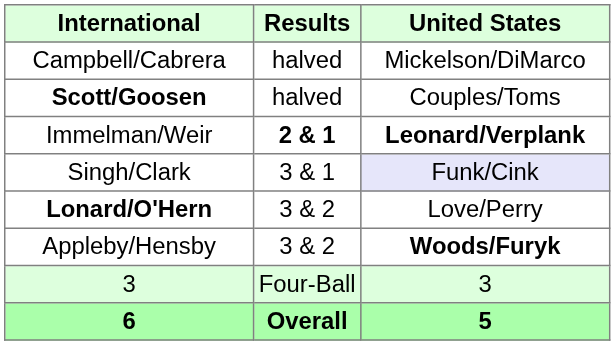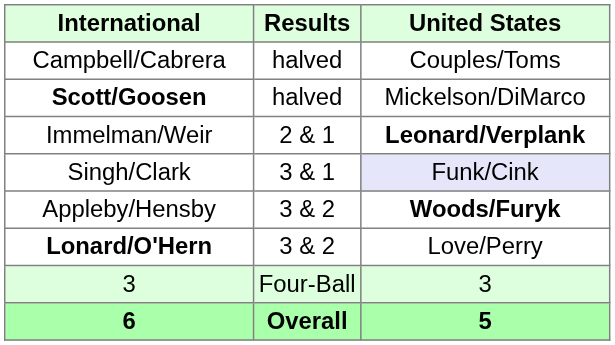 <table border="1" cellpadding="3" style="border-collapse:collapse; text-align:center;">
 <tr style="background:#ddffdd;">
 <th width=160>International</th>
 <th>Results</th>
 <th width=160>United States</th>
 </tr>
 <tr>
 <td>Campbell/Cabrera</td>
 <td>halved</td>
-<td>Mickelson/DiMarco</td>
+<td>Couples/Toms</td>
 </tr>
 <tr>
 <td><strong>Scott/Goosen</strong></td>
 <td>halved</td>
-<td>Couples/Toms</td>
+<td>Mickelson/DiMarco</td>
 </tr>
 <tr>
 <td>Immelman/Weir</td>
-<td><strong>2 & 1</strong></td>
+<td>2 & 1</td>
 <td><strong>Leonard/Verplank</strong></td>
 </tr>
 <tr>
 <td>Singh/Clark</td>
 <td>3 & 1</td>
 <td style="background: lavender;">Funk/Cink</td>
 </tr>
 <tr>
+<td>Appleby/Hensby</td>
+<td>3 & 2</td>
+<td><strong>Woods/Furyk</strong></td>
+</tr>
+<tr>
 <td><strong>Lonard/O'Hern</strong></td>
 <td>3 & 2</td>
 <td>Love/Perry</td>
-</tr>
-<tr>
-<td>Appleby/Hensby</td>
-<td>3 & 2</td>
-<td><strong>Woods/Furyk</strong></td>
 </tr>
 <tr style="background:#ddffdd;">
 <td>3</td>
 <td>Four-Ball</td>
 <td>3</td>
 </tr>
 <tr style="background:#aaffaa;">
 <th>6</th>
 <th>Overall</th>
 <th>5</th>
 </tr>
 </table>
